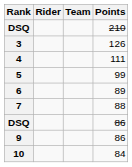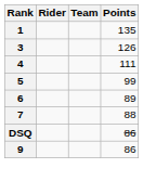 <table class="wikitable">
 <tr>
 <th scope="col">Rank</th>
 <th scope="col">Rider</th>
 <th scope="col">Team</th>
 <th scope="col">Points</th>
 </tr>
 <tr>
-<th scope="row">DSQ</th>
-<td><s></s></td>
-<td><s> </s></td>
-<td align=right><s>210</s></td>
+<th scope="row">1</th>
+<td></td>
+<td></td>
+<td align=right>135</td>
 </tr>
 <tr>
 <th scope="row">3</th>
 <td>  </td>
 <td></td>
 <td align=right>126</td>
 </tr>
 <tr>
 <th scope="row">4</th>
 <td> </td>
 <td></td>
 <td align=right>111</td>
 </tr>
 <tr>
 <th scope="row">5</th>
 <td></td>
 <td></td>
 <td align=right>99</td>
 </tr>
 <tr>
 <th scope="row">6</th>
 <td></td>
 <td></td>
 <td align=right>89</td>
 </tr>
 <tr>
 <th scope="row">7</th>
 <td></td>
 <td></td>
 <td align=right>88</td>
 </tr>
 <tr>
 <th scope="row">DSQ</th>
 <td><s> </s></td>
 <td><s> </s></td>
 <td align=right><s>86</s></td>
 </tr>
 <tr>
 <th scope="row">9</th>
 <td></td>
 <td></td>
 <td align=right>86</td>
 </tr>
-<tr>
-<th scope="row">10</th>
-<td></td>
-<td></td>
-<td align=right>84</td>
-</tr>
 </table>
